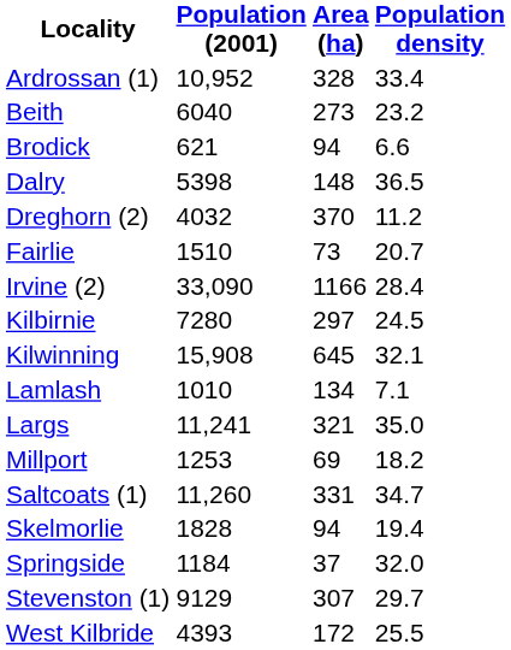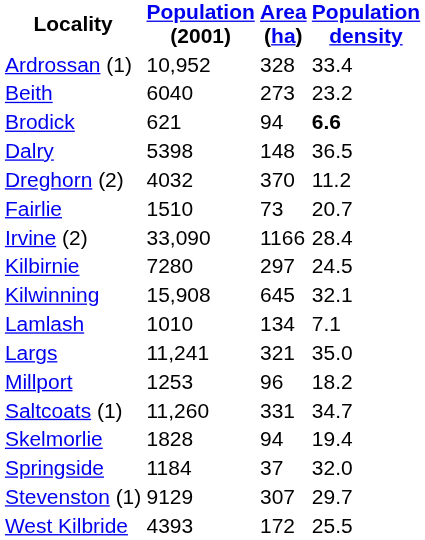 <table>
 <tr>
 <th>Locality</th>
 <th><a href='#'>Population</a><br>(2001)</th>
 <th><a href='#'>Area</a><br>(<a href='#'>ha</a>)</th>
 <th><a href='#'>Population<br>density</a></th>
 </tr>
 <tr>
 <td><a href='#'>Ardrossan</a> (1)</td>
 <td>10,952</td>
 <td>328</td>
 <td>33.4</td>
 </tr>
 <tr>
 <td><a href='#'>Beith</a></td>
 <td>6040</td>
 <td>273</td>
 <td>23.2</td>
 </tr>
 <tr>
 <td><a href='#'>Brodick</a></td>
 <td>621</td>
 <td>94</td>
-<td>6.6</td>
+<td><strong>6.6</strong></td>
 </tr>
 <tr>
 <td><a href='#'>Dalry</a></td>
 <td>5398</td>
 <td>148</td>
 <td>36.5</td>
 </tr>
 <tr>
 <td><a href='#'>Dreghorn</a> (2)</td>
 <td>4032</td>
 <td>370</td>
 <td>11.2</td>
 </tr>
 <tr>
 <td><a href='#'>Fairlie</a></td>
 <td>1510</td>
 <td>73</td>
 <td>20.7</td>
 </tr>
 <tr>
 <td><a href='#'>Irvine</a> (2)</td>
 <td>33,090</td>
 <td>1166</td>
 <td>28.4</td>
 </tr>
 <tr>
 <td><a href='#'>Kilbirnie</a></td>
 <td>7280</td>
 <td>297</td>
 <td>24.5</td>
 </tr>
 <tr>
 <td><a href='#'>Kilwinning</a></td>
 <td>15,908</td>
 <td>645</td>
 <td>32.1</td>
 </tr>
 <tr>
 <td><a href='#'>Lamlash</a></td>
 <td>1010</td>
 <td>134</td>
 <td>7.1</td>
 </tr>
 <tr>
 <td><a href='#'>Largs</a></td>
 <td>11,241</td>
 <td>321</td>
 <td>35.0</td>
 </tr>
 <tr>
 <td><a href='#'>Millport</a></td>
 <td>1253</td>
-<td>69</td>
+<td>96</td>
 <td>18.2</td>
 </tr>
 <tr>
 <td><a href='#'>Saltcoats</a> (1)</td>
 <td>11,260</td>
 <td>331</td>
 <td>34.7</td>
 </tr>
 <tr>
 <td><a href='#'>Skelmorlie</a></td>
 <td>1828</td>
 <td>94</td>
 <td>19.4</td>
 </tr>
 <tr>
 <td><a href='#'>Springside</a></td>
 <td>1184</td>
 <td>37</td>
 <td>32.0</td>
 </tr>
 <tr>
 <td><a href='#'>Stevenston</a> (1)</td>
 <td>9129</td>
 <td>307</td>
 <td>29.7</td>
 </tr>
 <tr>
 <td><a href='#'>West Kilbride</a></td>
 <td>4393</td>
 <td>172</td>
 <td>25.5</td>
 </tr>
 <tr>
 </tr>
 </table>
